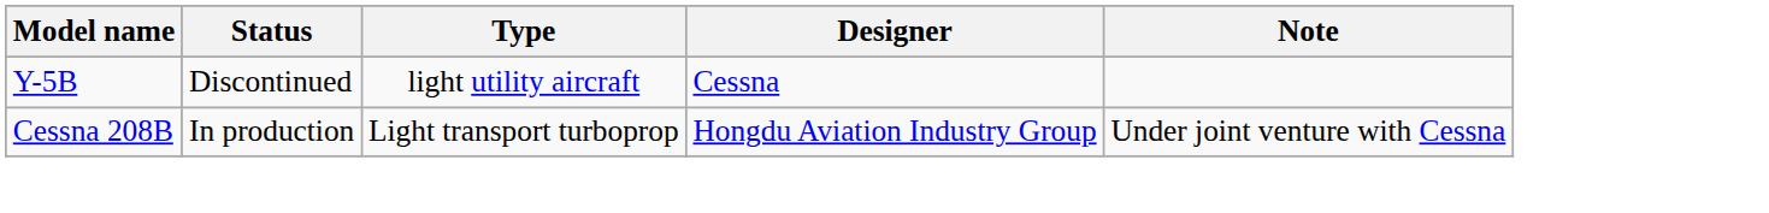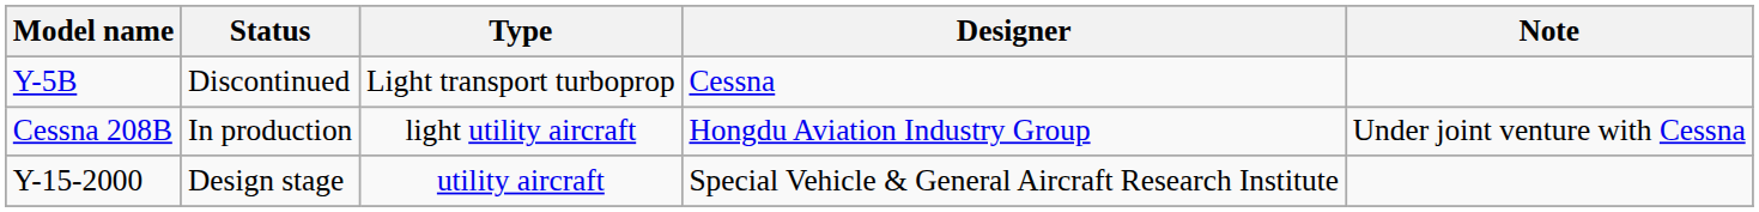 <table class="wikitable" align=center style="font-size:90%;">
 <tr style="background:#efefef;">
 <th>Model name</th>
 <th>Status</th>
 <th>Type</th>
 <th>Designer</th>
 <th>Note</th>
 </tr>
 <tr>
 <td align=left><a href='#'>Y-5B</a></td>
 <td align=left>Discontinued</td>
-<td align=center>light <a href='#'>utility aircraft</a></td>
+<td align=center>Light transport turboprop</td>
 <td><a href='#'>Cessna</a></td>
 <td align="center"></td>
 </tr>
 <tr>
 <td align=left><a href='#'>Cessna 208B</a></td>
 <td align=left>In production</td>
-<td align=center>Light transport turboprop</td>
+<td align=center>light <a href='#'>utility aircraft</a></td>
 <td><a href='#'>Hongdu Aviation Industry Group</a></td>
 <td align="center">Under joint venture with <a href='#'>Cessna</a></td>
 </tr>
+<tr>
+<td align=left>Y-15-2000</td>
+<td align=left>Design stage</td>
+<td align=center><a href='#'>utility aircraft</a></td>
+<td>Special Vehicle & General Aircraft Research Institute</td>
+<td align=center></td>
+</tr>
 </table>
